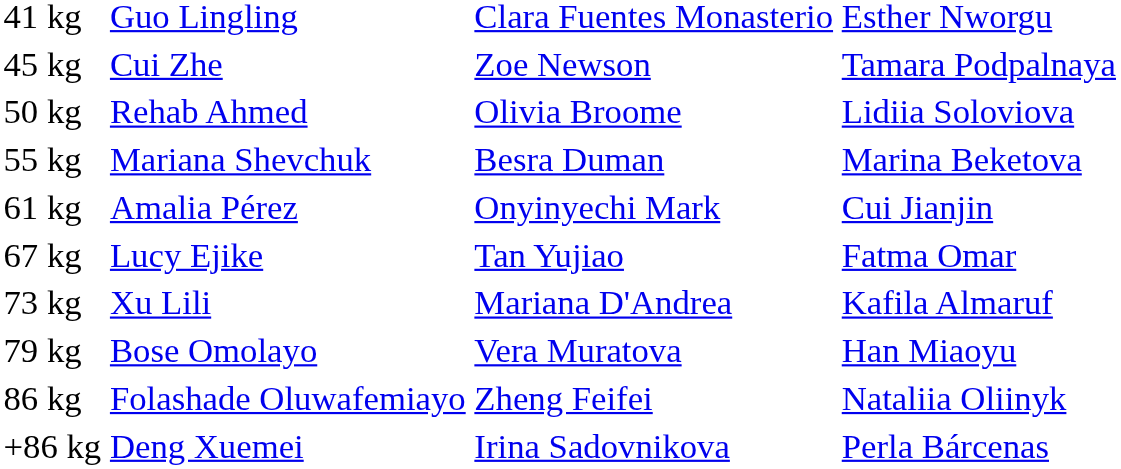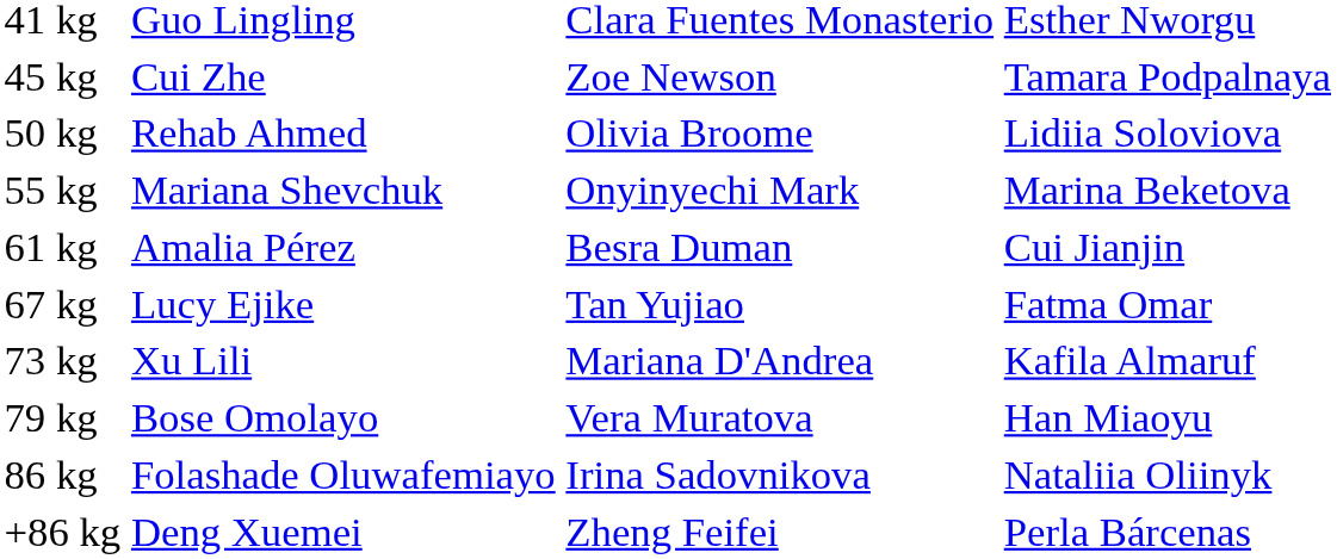 <table>
 <tr>
 <td>41 kg</td>
 <td><a href='#'>Guo Lingling</a><br></td>
 <td><a href='#'>Clara Fuentes Monasterio</a><br></td>
 <td><a href='#'>Esther Nworgu</a><br></td>
 </tr>
 <tr>
 <td>45 kg</td>
 <td><a href='#'>Cui Zhe</a><br></td>
 <td><a href='#'>Zoe Newson</a><br></td>
 <td><a href='#'>Tamara Podpalnaya</a><br></td>
 </tr>
 <tr>
 <td>50 kg</td>
 <td><a href='#'>Rehab Ahmed</a><br></td>
 <td><a href='#'>Olivia Broome</a><br></td>
 <td><a href='#'>Lidiia Soloviova</a><br></td>
 </tr>
 <tr>
 <td>55 kg</td>
 <td><a href='#'>Mariana Shevchuk</a><br></td>
-<td><a href='#'>Besra Duman</a><br></td>
+<td><a href='#'>Onyinyechi Mark</a><br></td>
 <td><a href='#'>Marina Beketova</a><br></td>
 </tr>
 <tr>
 <td>61 kg</td>
 <td><a href='#'>Amalia Pérez</a><br></td>
-<td><a href='#'>Onyinyechi Mark</a><br></td>
+<td><a href='#'>Besra Duman</a><br></td>
 <td><a href='#'>Cui Jianjin</a><br></td>
 </tr>
 <tr>
 <td>67 kg</td>
 <td><a href='#'>Lucy Ejike</a><br></td>
 <td><a href='#'>Tan Yujiao</a><br></td>
 <td><a href='#'>Fatma Omar</a><br></td>
 </tr>
 <tr>
 <td>73 kg</td>
 <td><a href='#'>Xu Lili</a><br></td>
 <td><a href='#'>Mariana D'Andrea</a><br></td>
 <td><a href='#'>Kafila Almaruf</a><br></td>
 </tr>
 <tr>
 <td>79 kg</td>
 <td><a href='#'>Bose Omolayo</a><br></td>
 <td><a href='#'>Vera Muratova</a><br></td>
 <td><a href='#'>Han Miaoyu</a><br></td>
 </tr>
 <tr>
 <td>86 kg</td>
 <td><a href='#'>Folashade Oluwafemiayo</a><br></td>
-<td><a href='#'>Zheng Feifei</a><br></td>
+<td><a href='#'>Irina Sadovnikova</a><br></td>
 <td><a href='#'>Nataliia Oliinyk</a><br></td>
 </tr>
 <tr>
 <td>+86 kg</td>
 <td><a href='#'>Deng Xuemei</a><br></td>
-<td><a href='#'>Irina Sadovnikova</a><br></td>
+<td><a href='#'>Zheng Feifei</a><br></td>
 <td><a href='#'>Perla Bárcenas</a><br></td>
 </tr>
 </table>
